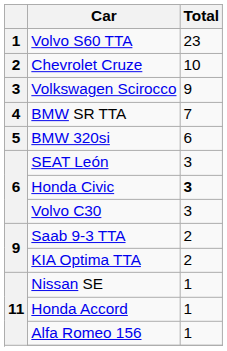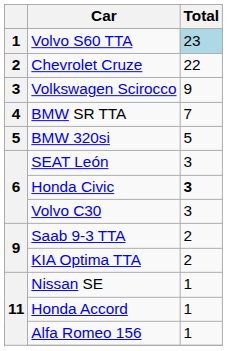 <table class="wikitable" style="font-size:100%;">
 <tr>
 <th></th>
 <th>Car</th>
 <th>Total</th>
 </tr>
 <tr>
 <th>1</th>
 <td><a href='#'>Volvo S60 TTA</a></td>
-<td>23</td>
+<td style="background: lightblue;">23</td>
 </tr>
 <tr>
 <th>2</th>
 <td><a href='#'>Chevrolet Cruze</a></td>
-<td>10</td>
+<td>22</td>
 </tr>
 <tr>
 <th>3</th>
 <td><a href='#'>Volkswagen Scirocco</a></td>
 <td>9</td>
 </tr>
 <tr>
 <th>4</th>
 <td><a href='#'>BMW</a> SR TTA</td>
 <td>7</td>
 </tr>
 <tr>
 <th>5</th>
 <td><a href='#'>BMW 320si</a></td>
-<td>6</td>
+<td>5</td>
 </tr>
 <tr>
 <th rowspan="3">6</th>
 <td><a href='#'>SEAT León</a></td>
 <td>3</td>
 </tr>
 <tr>
 <td><a href='#'>Honda Civic</a></td>
 <td><strong>3</strong></td>
 </tr>
 <tr>
 <td><a href='#'>Volvo C30</a></td>
 <td>3</td>
 </tr>
 <tr>
 <th rowspan="2">9</th>
 <td><a href='#'>Saab 9-3 TTA</a></td>
 <td>2</td>
 </tr>
 <tr>
 <td><a href='#'>KIA Optima TTA</a></td>
 <td>2</td>
 </tr>
 <tr>
 <th rowspan="4">11</th>
 <td><a href='#'>Nissan</a> SE</td>
 <td>1</td>
 </tr>
 <tr>
 <td><a href='#'>Honda Accord</a></td>
 <td>1</td>
 </tr>
 <tr>
 <td><a href='#'>Alfa Romeo 156</a></td>
 <td>1</td>
 </tr>
 <tr>
 </tr>
 </table>
